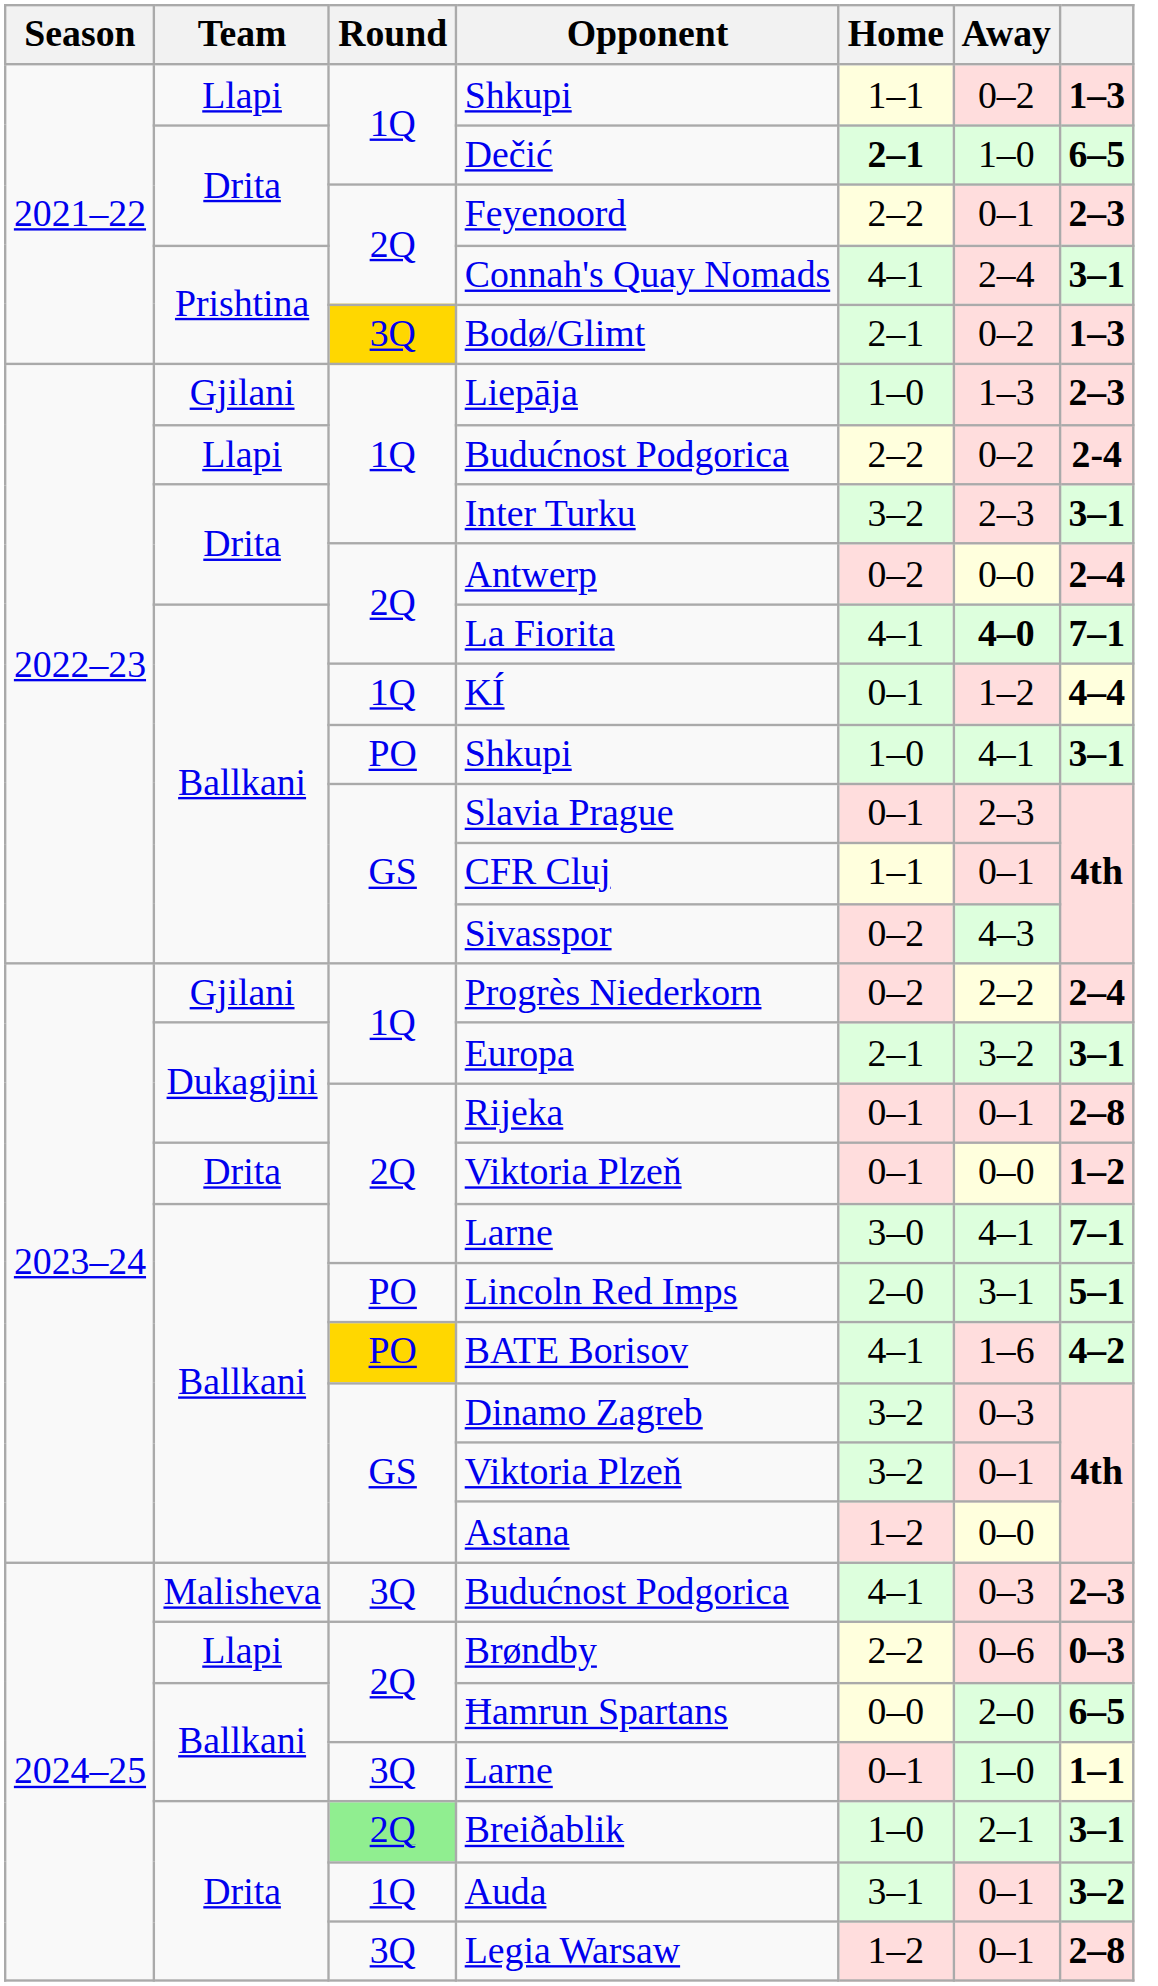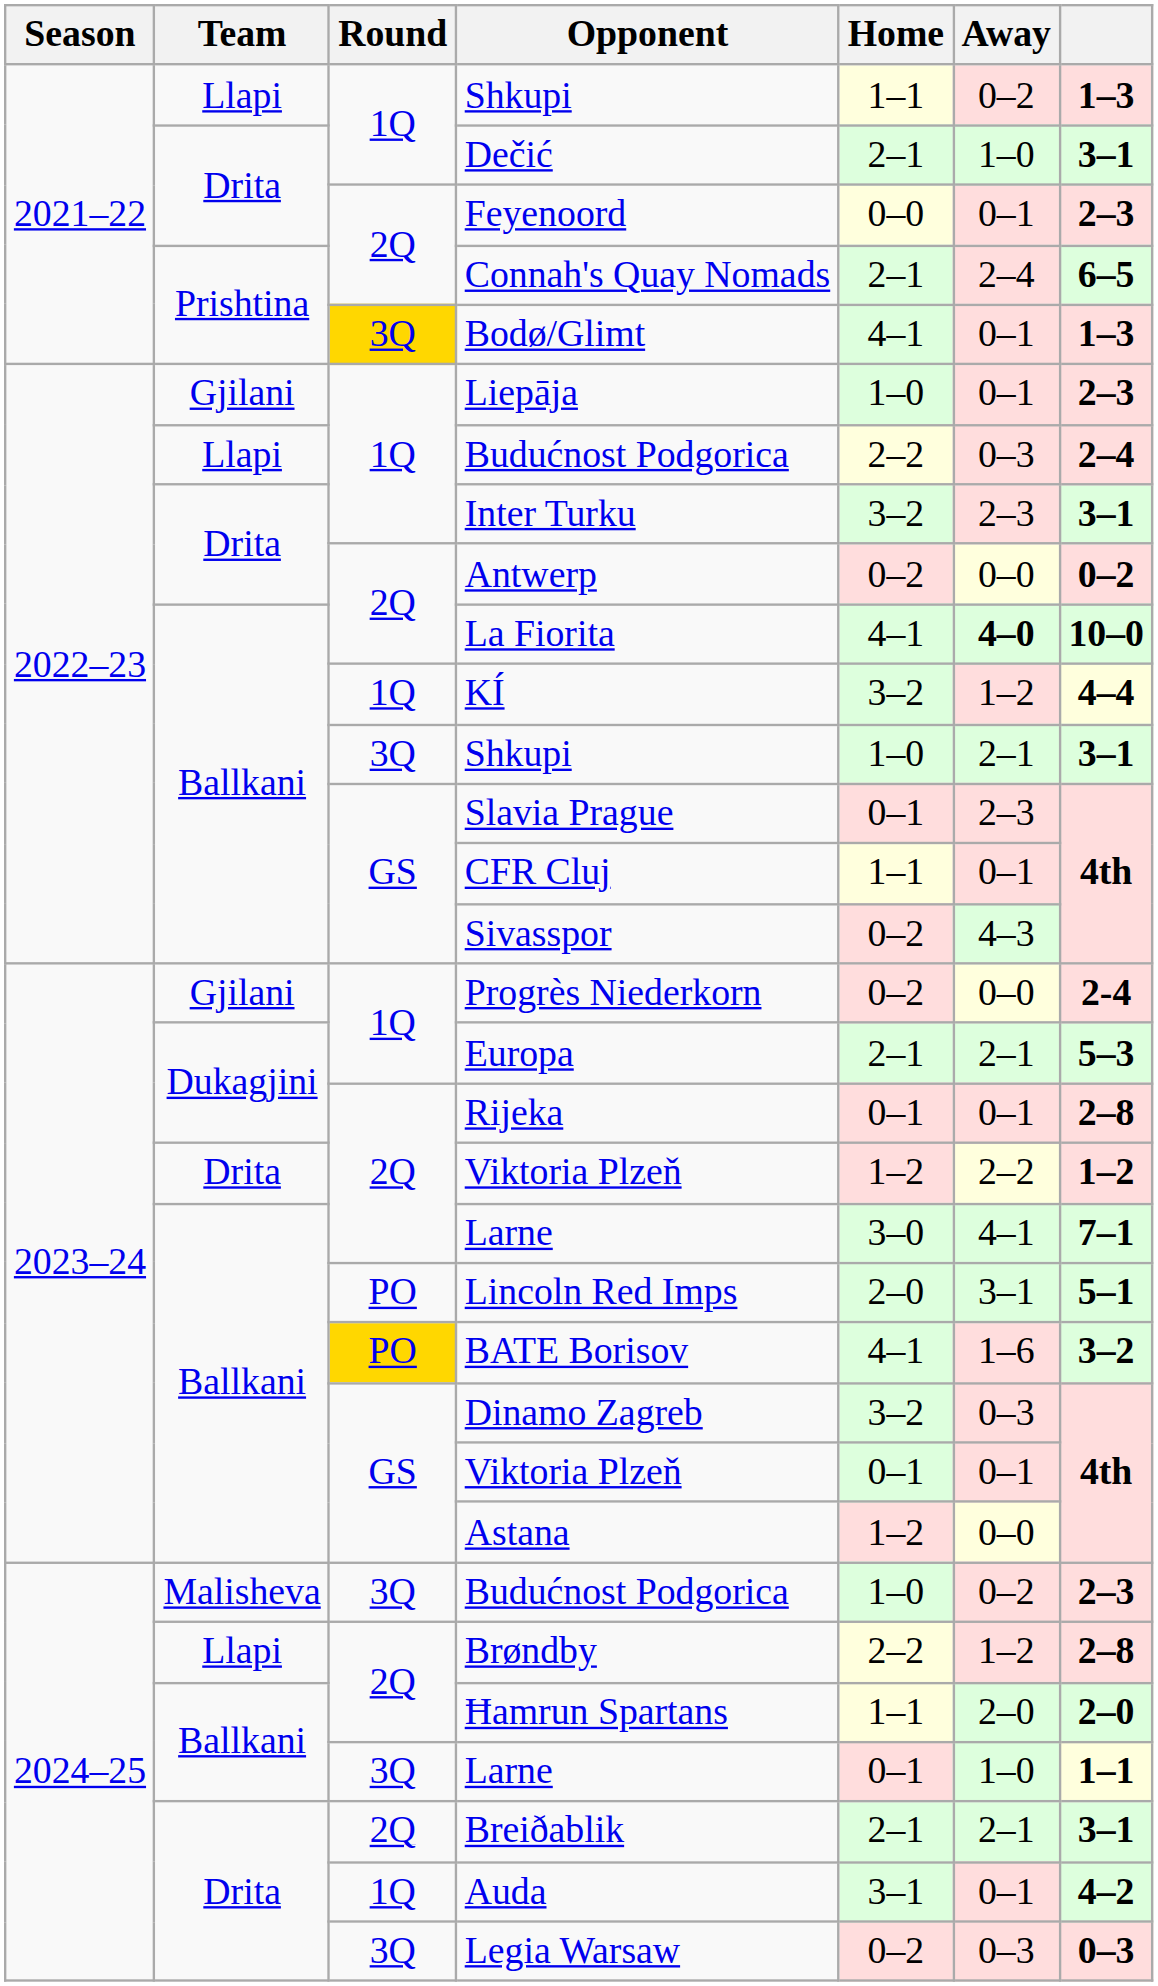 <table class="wikitable" style="text-align: center;">
 <tr>
 <th>Season</th>
 <th>Team</th>
 <th>Round</th>
 <th>Opponent</th>
 <th>Home</th>
 <th>Away</th>
 <th></th>
 </tr>
 <tr>
 <td rowspan="5"><a href='#'>2021–22</a></td>
 <td><a href='#'>Llapi</a></td>
 <td rowspan="2"><a href='#'>1Q</a></td>
 <td align="left"> <a href='#'>Shkupi</a></td>
 <td bgcolor="#FFFFDD">1–1</td>
 <td bgcolor="#FFDDDD">0–2</td>
 <td bgcolor="#FFDDDD"><strong>1–3</strong></td>
 </tr>
 <tr>
 <td rowspan="2"><a href='#'>Drita</a></td>
 <td align="left"> <a href='#'>Dečić</a></td>
-<td bgcolor="#DDFFDD"><strong>2–1</strong></td>
+<td bgcolor="#DDFFDD">2–1</td>
 <td bgcolor="#DDFFDD">1–0</td>
-<td bgcolor="#DDFFDD"><strong>6–5</strong></td>
+<td bgcolor="#DDFFDD"><strong>3–1</strong></td>
 </tr>
 <tr>
 <td rowspan="2"><a href='#'>2Q</a></td>
 <td align="left"> <a href='#'>Feyenoord</a></td>
-<td bgcolor="#FFFFDD">2–2</td>
+<td bgcolor="#FFFFDD">0–0</td>
 <td bgcolor="#FFDDDD">0–1</td>
 <td bgcolor="#FFDDDD"><strong>2–3</strong></td>
 </tr>
 <tr>
 <td rowspan="2"><a href='#'>Prishtina</a></td>
 <td align="left"> <a href='#'>Connah's Quay Nomads</a></td>
-<td bgcolor="#DDFFDD">4–1</td>
+<td bgcolor="#DDFFDD">2–1</td>
 <td bgcolor="#FFDDDD">2–4</td>
-<td bgcolor="#DDFFDD"><strong>3–1</strong></td>
+<td bgcolor="#DDFFDD"><strong>6–5</strong></td>
 </tr>
 <tr>
 <td style="background: gold;"><a href='#'>3Q</a></td>
 <td align="left"> <a href='#'>Bodø/Glimt</a></td>
-<td bgcolor="#DDFFDD">2–1</td>
-<td bgcolor="#FFDDDD">0–2</td>
+<td bgcolor="#DDFFDD">4–1</td>
+<td bgcolor="#FFDDDD">0–1</td>
 <td bgcolor="#FFDDDD"><strong>1–3</strong></td>
 </tr>
 <tr>
 <td rowspan="10"><a href='#'>2022–23</a></td>
 <td><a href='#'>Gjilani</a></td>
 <td rowspan="3"><a href='#'>1Q</a></td>
 <td align="left"> <a href='#'>Liepāja</a></td>
 <td bgcolor="#DDFFDD">1–0</td>
-<td bgcolor="#FFDDDD">1–3</td>
+<td bgcolor="#FFDDDD">0–1</td>
 <td bgcolor="#FFDDDD"><strong>2–3</strong></td>
 </tr>
 <tr>
 <td><a href='#'>Llapi</a></td>
 <td align="left"> <a href='#'>Budućnost Podgorica</a></td>
 <td bgcolor="#FFFFDD">2–2</td>
-<td bgcolor="#FFDDDD">0–2</td>
-<td bgcolor="#FFDDDD"><strong>2-4</strong></td>
+<td bgcolor="#FFDDDD">0–3</td>
+<td bgcolor="#FFDDDD"><strong>2–4</strong></td>
 </tr>
 <tr>
 <td rowspan="2"><a href='#'>Drita</a></td>
 <td align="left"> <a href='#'>Inter Turku</a></td>
 <td bgcolor="#DDFFDD">3–2</td>
 <td bgcolor="#FFDDDD">2–3</td>
 <td bgcolor="#DDFFDD"><strong>3–1</strong></td>
 </tr>
 <tr>
 <td rowspan="2"><a href='#'>2Q</a></td>
 <td align="left"> <a href='#'>Antwerp</a></td>
 <td bgcolor="#FFDDDD">0–2</td>
 <td bgcolor="#FFFFDD">0–0</td>
-<td bgcolor="#FFDDDD"><strong>2–4</strong></td>
+<td bgcolor="#FFDDDD"><strong>0–2</strong></td>
 </tr>
 <tr>
 <td rowspan="6"><a href='#'>Ballkani</a></td>
 <td align="left"> <a href='#'>La Fiorita</a></td>
 <td bgcolor="#DDFFDD">4–1</td>
 <td bgcolor="#DDFFDD"><strong>4–0</strong></td>
-<td bgcolor="#DDFFDD"><strong>7–1</strong></td>
+<td bgcolor="#DDFFDD"><strong>10–0</strong></td>
 </tr>
 <tr>
 <td><a href='#'>1Q</a></td>
 <td align="left"> <a href='#'>KÍ</a></td>
-<td bgcolor="#DDFFDD">0–1</td>
+<td bgcolor="#DDFFDD">3–2</td>
 <td bgcolor="#FFDDDD">1–2 </td>
 <td bgcolor="#FFFFDD"><strong>4–4 </strong></td>
 </tr>
 <tr>
-<td><a href='#'>PO</a></td>
+<td><a href='#'>3Q</a></td>
 <td align="left"> <a href='#'>Shkupi</a></td>
 <td bgcolor="#DDFFDD">1–0</td>
-<td bgcolor="#DDFFDD">4–1</td>
+<td bgcolor="#DDFFDD">2–1</td>
 <td bgcolor="#DDFFDD"><strong>3–1</strong></td>
 </tr>
 <tr>
 <td rowspan="3"><a href='#'>GS</a></td>
 <td align="left"> <a href='#'>Slavia Prague</a></td>
 <td bgcolor="#FFDDDD">0–1</td>
 <td bgcolor="#FFDDDD">2–3</td>
 <td bgcolor="#FFDDDD" rowspan="3"><strong>4th</strong></td>
 </tr>
 <tr>
 <td align="left"> <a href='#'>CFR Cluj</a></td>
 <td bgcolor="#FFFFDD">1–1</td>
 <td bgcolor="#FFDDDD">0–1</td>
 </tr>
 <tr>
 <td align="left"> <a href='#'>Sivasspor</a></td>
 <td bgcolor="#FFDDDD">0–2</td>
 <td bgcolor="#DDFFDD">4–3</td>
 </tr>
 <tr>
 <td rowspan="10"><a href='#'>2023–24</a></td>
 <td><a href='#'>Gjilani</a></td>
 <td rowspan="2"><a href='#'>1Q</a></td>
 <td align="left"> <a href='#'>Progrès Niederkorn</a></td>
 <td bgcolor="#FFDDDD">0–2</td>
-<td bgcolor="#FFFFDD">2–2</td>
-<td bgcolor="#FFDDDD"><strong>2–4</strong></td>
+<td bgcolor="#FFFFDD">0–0</td>
+<td bgcolor="#FFDDDD"><strong>2-4</strong></td>
 </tr>
 <tr>
 <td rowspan="2"><a href='#'>Dukagjini</a></td>
 <td align="left"> <a href='#'>Europa</a></td>
 <td bgcolor="#DDFFDD">2–1</td>
-<td bgcolor="#DDFFDD">3–2</td>
-<td bgcolor="#DDFFDD"><strong>3–1</strong></td>
+<td bgcolor="#DDFFDD">2–1</td>
+<td bgcolor="#DDFFDD"><strong>5–3</strong></td>
 </tr>
 <tr>
 <td rowspan="3"><a href='#'>2Q</a></td>
 <td align="left"> <a href='#'>Rijeka</a></td>
 <td bgcolor="#FFDDDD">0–1</td>
 <td bgcolor="#FFDDDD">0–1</td>
 <td bgcolor="#FFDDDD"><strong>2–8</strong></td>
 </tr>
 <tr>
 <td><a href='#'>Drita</a></td>
 <td align="left"> <a href='#'>Viktoria Plzeň</a></td>
-<td bgcolor="#FFDDDD">0–1</td>
-<td bgcolor="#FFFFDD">0–0</td>
+<td bgcolor="#FFDDDD">1–2</td>
+<td bgcolor="#FFFFDD">2–2</td>
 <td bgcolor="#FFDDDD"><strong>1–2</strong></td>
 </tr>
 <tr>
 <td rowspan="6"><a href='#'>Ballkani</a></td>
 <td align="left"> <a href='#'>Larne</a></td>
 <td bgcolor="#DDFFDD">3–0</td>
 <td bgcolor="#DDFFDD">4–1</td>
 <td bgcolor="#DDFFDD"><strong>7–1</strong></td>
 </tr>
 <tr>
 <td><a href='#'>PO</a></td>
 <td align="left"> <a href='#'>Lincoln Red Imps</a></td>
 <td bgcolor="#DDFFDD">2–0</td>
 <td bgcolor="#DDFFDD">3–1</td>
 <td bgcolor="#DDFFDD"><strong>5–1</strong></td>
 </tr>
 <tr>
 <td style="background: gold;"><a href='#'>PO</a></td>
 <td align="left"> <a href='#'>BATE Borisov</a></td>
 <td bgcolor="#DDFFDD">4–1</td>
 <td bgcolor="#FFDDDD">1–6</td>
-<td bgcolor="#DDFFDD"><strong>4–2</strong></td>
+<td bgcolor="#DDFFDD"><strong>3–2</strong></td>
 </tr>
 <tr>
 <td rowspan="3"><a href='#'>GS</a></td>
 <td align="left"> <a href='#'>Dinamo Zagreb</a></td>
 <td bgcolor="#DDFFDD">3–2</td>
 <td bgcolor="#FFDDDD">0–3</td>
 <td bgcolor="#FFDDDD" rowspan="3"><strong>4th</strong></td>
 </tr>
 <tr>
 <td align="left"> <a href='#'>Viktoria Plzeň</a></td>
-<td bgcolor="#DDFFDD">3–2</td>
+<td bgcolor="#DDFFDD">0–1</td>
 <td bgcolor="#FFDDDD">0–1</td>
 </tr>
 <tr>
 <td align="left"> <a href='#'>Astana</a></td>
 <td bgcolor="#FFDDDD">1–2</td>
 <td bgcolor="#FFFFDD">0–0</td>
 </tr>
 <tr>
 <td rowspan="7"><a href='#'>2024–25</a></td>
 <td><a href='#'>Malisheva</a></td>
 <td><a href='#'>3Q</a></td>
 <td align="left"> <a href='#'>Budućnost Podgorica</a></td>
-<td bgcolor="#DDFFDD">4–1</td>
-<td bgcolor="#FFDDDD">0–3</td>
+<td bgcolor="#DDFFDD">1–0</td>
+<td bgcolor="#FFDDDD">0–2</td>
 <td bgcolor="#FFDDDD"><strong>2–3</strong></td>
 </tr>
 <tr>
 <td><a href='#'>Llapi</a></td>
 <td rowspan="2"><a href='#'>2Q</a></td>
 <td align="left"> <a href='#'>Brøndby</a></td>
 <td bgcolor="#FFFFDD">2–2</td>
-<td bgcolor="#FFDDDD">0–6</td>
-<td bgcolor="#FFDDDD"><strong>0–3</strong></td>
+<td bgcolor="#FFDDDD">1–2 </td>
+<td bgcolor="#FFDDDD"><strong>2–8</strong></td>
 </tr>
 <tr>
 <td rowspan="2"><a href='#'>Ballkani</a></td>
 <td align="left"> <a href='#'>Ħamrun Spartans</a></td>
-<td bgcolor="#FFFFDD">0–0</td>
+<td bgcolor="#FFFFDD">1–1</td>
 <td bgcolor="#DDFFDD">2–0</td>
-<td bgcolor="#DDFFDD"><strong>6–5</strong></td>
+<td bgcolor="#DDFFDD"><strong>2–0</strong></td>
 </tr>
 <tr>
 <td><a href='#'>3Q</a></td>
 <td align="left"> <a href='#'>Larne</a></td>
 <td bgcolor="#FFDDDD">0–1</td>
 <td bgcolor="#DDFFDD">1–0 </td>
 <td bgcolor="#FFFFDD"><strong>1–1 </strong></td>
 </tr>
 <tr>
 <td rowspan="3"><a href='#'>Drita</a></td>
-<td style="background: lightgreen;"><a href='#'>2Q</a></td>
+<td><a href='#'>2Q</a></td>
 <td align="left"> <a href='#'>Breiðablik</a></td>
-<td bgcolor="#DDFFDD">1–0</td>
+<td bgcolor="#DDFFDD">2–1</td>
 <td bgcolor="#DDFFDD">2–1</td>
 <td bgcolor="#DDFFDD"><strong>3–1</strong></td>
 </tr>
 <tr>
 <td><a href='#'>1Q</a></td>
 <td align="left"> <a href='#'>Auda</a></td>
 <td bgcolor="#DDFFDD">3–1 </td>
 <td bgcolor="#FFDDDD">0–1</td>
-<td bgcolor="#DDFFDD"><strong>3–2</strong></td>
+<td bgcolor="#DDFFDD"><strong>4–2</strong></td>
 </tr>
 <tr>
 <td><a href='#'>3Q</a></td>
 <td align="left"> <a href='#'>Legia Warsaw</a></td>
-<td bgcolor="#FFDDDD">1–2</td>
-<td bgcolor="#FFDDDD">0–1</td>
-<td bgcolor="#FFDDDD"><strong>2–8</strong></td>
+<td bgcolor="#FFDDDD">0–2</td>
+<td bgcolor="#FFDDDD">0–3</td>
+<td bgcolor="#FFDDDD"><strong>0–3</strong></td>
 </tr>
 </table>
